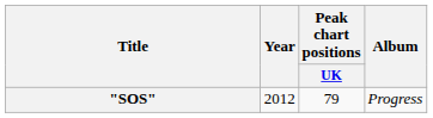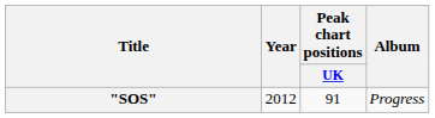 <table class="wikitable plainrowheaders" style="text-align:center;">
 <tr>
 <th scope="col" rowspan="2" style="width:16em;">Title</th>
 <th scope="col" rowspan="2" style="width:1em;">Year</th>
 <th scope="col" colspan="1">Peak chart positions</th>
 <th scope="col" rowspan="2">Album</th>
 </tr>
 <tr>
 <th scope="col" style="width:3em;font-size:90%;"><a href='#'>UK</a></th>
 </tr>
 <tr>
 <th scope="row">"SOS"</th>
 <td>2012</td>
-<td>79</td>
+<td>91</td>
 <td><em>Progress</em></td>
 </tr>
 </table>
